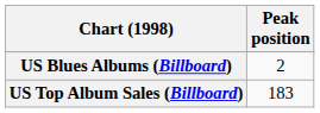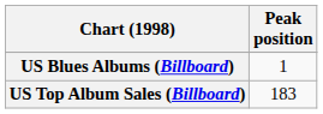 <table class="wikitable sortable plainrowheaders" style="text-align:center">
 <tr>
 <th scope="col">Chart (1998)</th>
 <th scope="col">Peak<br> position</th>
 </tr>
 <tr>
 </tr>
 <tr>
 </tr>
 <tr>
 </tr>
 <tr>
 <th scope="row">US Blues Albums (<em><a href='#'>Billboard</a></em>)</th>
-<td>2</td>
+<td>1</td>
 </tr>
 <tr>
 <th scope="row">US Top Album Sales (<em><a href='#'>Billboard</a></em>)</th>
 <td>183</td>
 </tr>
 </table>
